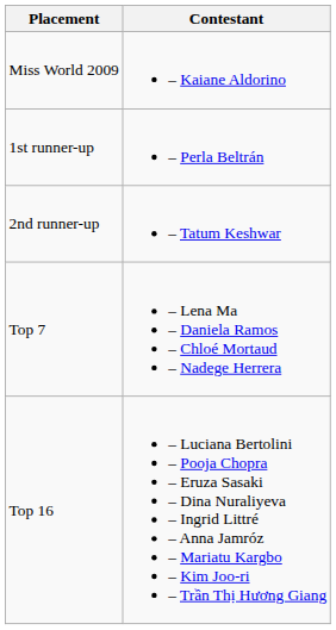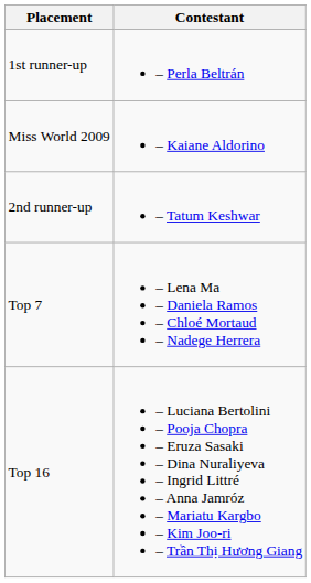 <table class="wikitable sortable" style="font-size:95%;">
 <tr>
 <th>Placement</th>
 <th>Contestant</th>
 </tr>
 <tr>
+<td>1st runner-up</td>
+<td><br><ul><li> – <a href='#'>Perla Beltrán</a></li></ul></td>
+</tr>
+<tr>
 <td>Miss World 2009</td>
 <td><br><ul><li> – <a href='#'>Kaiane Aldorino</a></li></ul></td>
-</tr>
-<tr>
-<td>1st runner-up</td>
-<td><br><ul><li> – <a href='#'>Perla Beltrán</a></li></ul></td>
 </tr>
 <tr>
 <td>2nd runner-up</td>
 <td><br><ul><li> – <a href='#'>Tatum Keshwar</a></li></ul></td>
 </tr>
 <tr>
 <td>Top 7</td>
 <td><br><ul><li> – Lena Ma</li><li> – <a href='#'>Daniela Ramos</a></li><li> – <a href='#'>Chloé Mortaud</a></li><li> – <a href='#'>Nadege Herrera</a></li></ul></td>
 </tr>
 <tr>
 <td>Top 16</td>
 <td><br><ul><li> – Luciana Bertolini</li><li> – <a href='#'>Pooja Chopra</a></li><li> – Eruza Sasaki</li><li> – Dina Nuraliyeva</li><li> – Ingrid Littré</li><li> – Anna Jamróz</li><li> – <a href='#'>Mariatu Kargbo</a></li><li> – <a href='#'>Kim Joo-ri</a></li><li> – <a href='#'>Trần Thị Hương Giang</a></li></ul></td>
 </tr>
 </table>
